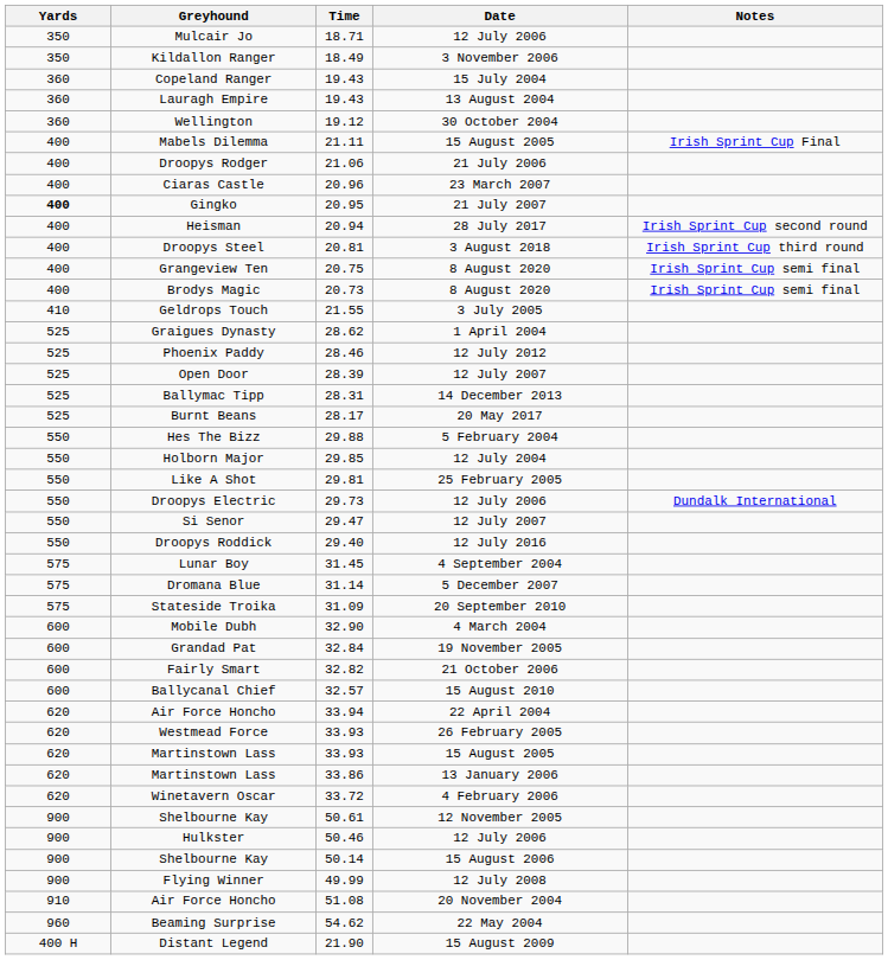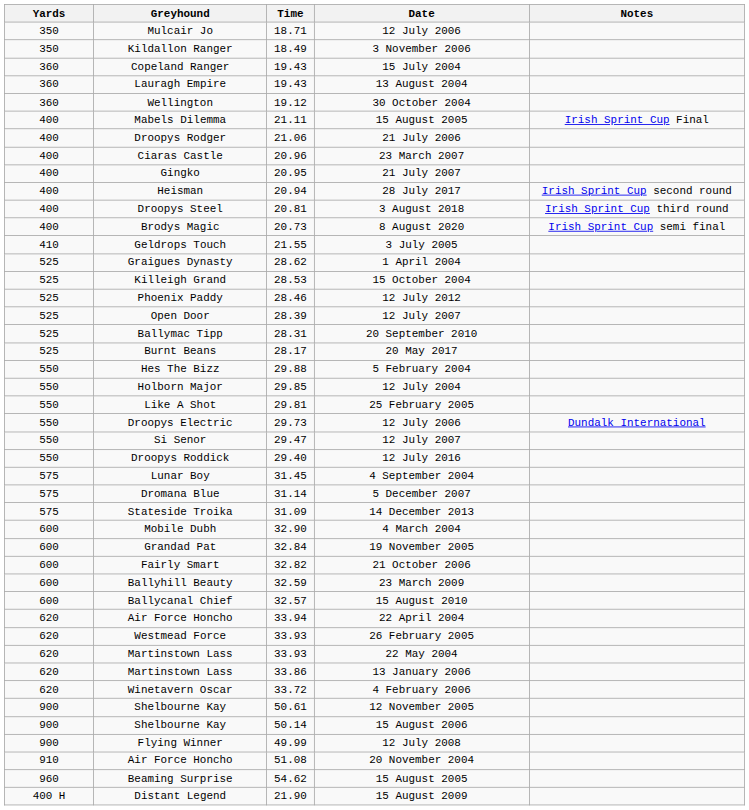 <table class="wikitable collapsible collapsed" style="font-size: 100%">
 <tr>
 <th width=100>Yards</th>
 <th width=200>Greyhound</th>
 <th width=50>Time</th>
 <th width=250>Date</th>
 <th width=250>Notes</th>
 </tr>
 <tr align=center>
 <td>350</td>
 <td>Mulcair Jo</td>
 <td>18.71</td>
 <td>12 July 2006</td>
 <td></td>
 </tr>
 <tr align=center>
 <td>350</td>
 <td>Kildallon Ranger</td>
 <td>18.49</td>
 <td>3 November 2006</td>
 <td></td>
 </tr>
 <tr align=center>
 <td>360</td>
 <td>Copeland Ranger</td>
 <td>19.43</td>
 <td>15 July 2004</td>
 <td></td>
 </tr>
 <tr align=center>
 <td>360</td>
 <td>Lauragh Empire</td>
 <td>19.43</td>
 <td>13 August 2004</td>
 <td></td>
 </tr>
 <tr align=center>
 <td>360</td>
 <td>Wellington</td>
 <td>19.12</td>
 <td>30 October 2004</td>
 <td></td>
 </tr>
 <tr align=center>
 <td>400</td>
 <td>Mabels Dilemma</td>
 <td>21.11</td>
 <td>15 August 2005</td>
 <td><a href='#'>Irish Sprint Cup</a> Final</td>
 </tr>
 <tr align=center>
 <td>400</td>
 <td>Droopys Rodger</td>
 <td>21.06</td>
 <td>21 July 2006</td>
 <td></td>
 </tr>
 <tr align=center>
 <td>400</td>
 <td>Ciaras Castle</td>
 <td>20.96</td>
 <td>23 March 2007</td>
 <td></td>
 </tr>
 <tr align=center>
-<td><strong>400</strong></td>
+<td>400</td>
 <td>Gingko</td>
 <td>20.95</td>
 <td>21 July 2007</td>
 <td></td>
 </tr>
 <tr align=center>
 <td>400</td>
 <td>Heisman</td>
 <td>20.94</td>
 <td>28 July 2017</td>
 <td><a href='#'>Irish Sprint Cup</a> second round</td>
 </tr>
 <tr align=center>
 <td>400</td>
 <td>Droopys Steel</td>
 <td>20.81</td>
 <td>3 August 2018</td>
 <td><a href='#'>Irish Sprint Cup</a> third round</td>
-</tr>
-<tr align=center>
-<td>400</td>
-<td>Grangeview Ten</td>
-<td>20.75</td>
-<td>8 August 2020</td>
-<td><a href='#'>Irish Sprint Cup</a> semi final</td>
 </tr>
 <tr align=center>
 <td>400</td>
 <td>Brodys Magic</td>
 <td>20.73</td>
 <td>8 August 2020</td>
 <td><a href='#'>Irish Sprint Cup</a> semi final</td>
 </tr>
 <tr align=center>
 <td>410</td>
 <td>Geldrops Touch</td>
 <td>21.55</td>
 <td>3 July 2005</td>
 <td></td>
 </tr>
 <tr align=center>
 <td>525</td>
 <td>Graigues Dynasty</td>
 <td>28.62</td>
 <td>1 April 2004</td>
 <td></td>
 </tr>
 <tr align=center>
 <td>525</td>
+<td>Killeigh Grand</td>
+<td>28.53</td>
+<td>15 October 2004</td>
+<td></td>
+</tr>
+<tr align=center>
+<td>525</td>
 <td>Phoenix Paddy</td>
 <td>28.46</td>
 <td>12 July 2012</td>
 <td></td>
 </tr>
 <tr align=center>
 <td>525</td>
 <td>Open Door</td>
 <td>28.39</td>
 <td>12 July 2007</td>
 <td></td>
 </tr>
 <tr align=center>
 <td>525</td>
 <td>Ballymac Tipp</td>
 <td>28.31</td>
-<td>14 December 2013</td>
+<td>20 September 2010</td>
 <td></td>
 </tr>
 <tr align=center>
 <td>525</td>
 <td>Burnt Beans</td>
 <td>28.17</td>
 <td>20 May 2017</td>
 <td></td>
 </tr>
 <tr align=center>
 <td>550</td>
 <td>Hes The Bizz</td>
 <td>29.88</td>
 <td>5 February 2004</td>
 <td></td>
 </tr>
 <tr align=center>
 <td>550</td>
 <td>Holborn Major</td>
 <td>29.85</td>
 <td>12 July 2004</td>
 <td></td>
 </tr>
 <tr align=center>
 <td>550</td>
 <td>Like A Shot</td>
 <td>29.81</td>
 <td>25 February 2005</td>
 <td></td>
 </tr>
 <tr align=center>
 <td>550</td>
 <td>Droopys Electric</td>
 <td>29.73</td>
 <td>12 July 2006</td>
 <td><a href='#'>Dundalk International</a></td>
 </tr>
 <tr align=center>
 <td>550</td>
 <td>Si Senor</td>
 <td>29.47</td>
 <td>12 July 2007</td>
 <td></td>
 </tr>
 <tr align=center>
 <td>550</td>
 <td>Droopys Roddick </td>
 <td>29.40</td>
 <td>12 July 2016</td>
 <td></td>
 </tr>
 <tr align=center>
 <td>575</td>
 <td>Lunar Boy</td>
 <td>31.45</td>
 <td>4 September 2004</td>
 <td></td>
 </tr>
 <tr align=center>
 <td>575</td>
 <td>Dromana Blue</td>
 <td>31.14</td>
 <td>5 December 2007</td>
 <td></td>
 </tr>
 <tr align=center>
 <td>575</td>
 <td>Stateside Troika</td>
 <td>31.09</td>
-<td>20 September 2010</td>
+<td>14 December 2013</td>
 <td></td>
 </tr>
 <tr align=center>
 <td>600</td>
 <td>Mobile Dubh</td>
 <td>32.90</td>
 <td>4 March 2004</td>
 <td></td>
 </tr>
 <tr align=center>
 <td>600</td>
 <td>Grandad Pat</td>
 <td>32.84</td>
 <td>19 November 2005</td>
 <td></td>
 </tr>
 <tr align=center>
 <td>600</td>
 <td>Fairly Smart</td>
 <td>32.82</td>
 <td>21 October 2006</td>
+<td></td>
+</tr>
+<tr align=center>
+<td>600</td>
+<td>Ballyhill Beauty</td>
+<td>32.59</td>
+<td>23 March 2009</td>
 <td></td>
 </tr>
 <tr align=center>
 <td>600</td>
 <td>Ballycanal Chief</td>
 <td>32.57</td>
 <td>15 August 2010</td>
 <td></td>
 </tr>
 <tr align=center>
 <td>620</td>
 <td>Air Force Honcho</td>
 <td>33.94</td>
 <td>22 April 2004</td>
 <td></td>
 </tr>
 <tr align=center>
 <td>620</td>
 <td>Westmead Force</td>
 <td>33.93</td>
 <td>26 February 2005</td>
 <td></td>
 </tr>
 <tr align=center>
 <td>620</td>
 <td>Martinstown Lass</td>
 <td>33.93</td>
-<td>15 August 2005</td>
+<td>22 May 2004</td>
 <td></td>
 </tr>
 <tr align=center>
 <td>620</td>
 <td>Martinstown Lass</td>
 <td>33.86</td>
 <td>13 January 2006</td>
 <td></td>
 </tr>
 <tr align=center>
 <td>620</td>
 <td>Winetavern Oscar</td>
 <td>33.72</td>
 <td>4 February 2006</td>
 <td></td>
 </tr>
 <tr align=center>
 <td>900</td>
 <td>Shelbourne Kay</td>
 <td>50.61</td>
 <td>12 November 2005</td>
-<td></td>
-</tr>
-<tr align=center>
-<td>900</td>
-<td>Hulkster</td>
-<td>50.46</td>
-<td>12 July 2006</td>
 <td></td>
 </tr>
 <tr align=center>
 <td>900</td>
 <td>Shelbourne Kay</td>
 <td>50.14</td>
 <td>15 August 2006</td>
 <td></td>
 </tr>
 <tr align=center>
 <td>900</td>
 <td>Flying Winner</td>
 <td>49.99</td>
 <td>12 July 2008</td>
 <td></td>
 </tr>
 <tr align=center>
 <td>910</td>
 <td>Air Force Honcho</td>
 <td>51.08</td>
 <td>20 November 2004</td>
 <td></td>
 </tr>
 <tr align=center>
 <td>960</td>
 <td>Beaming Surprise</td>
 <td>54.62</td>
-<td>22 May 2004</td>
+<td>15 August 2005</td>
 <td></td>
 </tr>
 <tr align=center>
 <td>400 H</td>
 <td>Distant Legend</td>
 <td>21.90</td>
 <td>15 August 2009</td>
 <td></td>
 </tr>
 </table>
